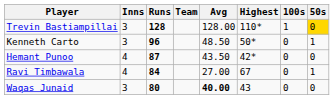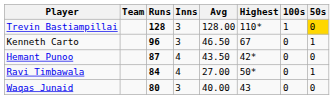 <table class="wikitable">
 <tr>
 <th>Player</th>
+<th>Team</th>
+<th>Runs</th>
 <th>Inns</th>
-<th>Runs</th>
-<th>Team</th>
 <th>Avg</th>
 <th>Highest</th>
 <th>100s</th>
 <th>50s</th>
 </tr>
 <tr>
 <td><a href='#'>Trevin Bastiampillai</a></td>
+<td></td>
+<td><strong>128</strong></td>
 <td>3</td>
-<td><strong>128</strong></td>
-<td></td>
 <td>128.00</td>
 <td>110*</td>
 <td>1</td>
 <td style="background: gold;">0</td>
 </tr>
 <tr>
 <td>Kenneth Carto</td>
+<td></td>
+<td><strong>96</strong></td>
 <td>3</td>
-<td><strong>96</strong></td>
-<td></td>
-<td>48.50</td>
-<td>50*</td>
+<td>46.50</td>
+<td>67</td>
 <td>0</td>
 <td>1</td>
 </tr>
 <tr>
 <td><a href='#'>Hemant Punoo</a></td>
+<td></td>
+<td><strong>87</strong></td>
 <td>4</td>
-<td><strong>87</strong></td>
-<td></td>
 <td>43.50</td>
 <td>42*</td>
 <td>0</td>
 <td>0</td>
 </tr>
 <tr>
 <td><a href='#'>Ravi Timbawala</a></td>
+<td></td>
+<td><strong>84</strong></td>
 <td>4</td>
-<td><strong>84</strong></td>
-<td></td>
 <td>27.00</td>
-<td>67</td>
+<td>50*</td>
 <td>0</td>
 <td>1</td>
 </tr>
 <tr>
 <td><a href='#'>Waqas Junaid</a></td>
+<td></td>
+<td><strong>80</strong></td>
 <td>3</td>
-<td><strong>80</strong></td>
-<td></td>
-<td><strong>40.00</strong></td>
+<td>40.00</td>
 <td>43</td>
 <td>0</td>
 <td>0</td>
 </tr>
 </table>
